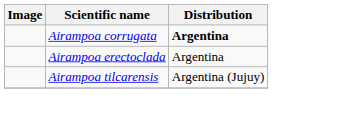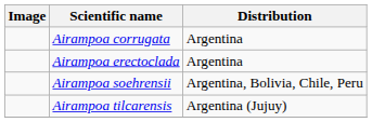 <table class="wikitable sortable">
 <tr>
 <th>Image</th>
 <th>Scientific name</th>
 <th>Distribution</th>
 </tr>
 <tr>
 <td></td>
 <td><em><a href='#'>Airampoa corrugata</a></em> </td>
-<td><strong>Argentina</strong></td>
+<td>Argentina</td>
 </tr>
 <tr>
 <td></td>
 <td><em><a href='#'>Airampoa erectoclada</a></em> </td>
 <td>Argentina</td>
+</tr>
+<tr>
+<td></td>
+<td><em><a href='#'>Airampoa soehrensii</a></em> </td>
+<td>Argentina, Bolivia, Chile, Peru</td>
 </tr>
 <tr>
 <td></td>
 <td><em><a href='#'>Airampoa tilcarensis</a></em> </td>
 <td>Argentina (Jujuy)</td>
 </tr>
 <tr>
 </tr>
 </table>
